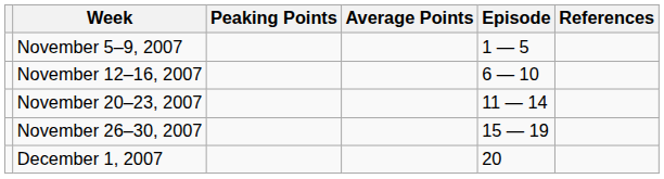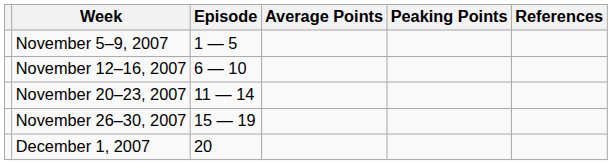 <table class="wikitable">
 <tr>
 <th></th>
 <th>Week</th>
+<th>Episode</th>
+<th>Average Points</th>
 <th>Peaking Points</th>
-<th>Average Points</th>
-<th>Episode</th>
 <th>References</th>
 </tr>
 <tr>
 <td></td>
 <td>November 5–9, 2007</td>
+<td>1 — 5</td>
 <td></td>
 <td></td>
-<td>1 — 5</td>
 <td></td>
 </tr>
 <tr>
 <td></td>
 <td>November 12–16, 2007</td>
+<td>6 — 10</td>
 <td></td>
 <td></td>
-<td>6 — 10</td>
 <td></td>
 </tr>
 <tr>
 <td></td>
 <td>November 20–23, 2007</td>
+<td>11 — 14</td>
 <td></td>
 <td></td>
-<td>11 — 14</td>
 <td></td>
 </tr>
 <tr>
 <td></td>
 <td>November 26–30, 2007</td>
+<td>15 — 19</td>
 <td></td>
 <td></td>
-<td>15 — 19</td>
 <td></td>
 </tr>
 <tr>
 <td></td>
 <td>December 1, 2007</td>
+<td>20</td>
 <td></td>
 <td></td>
-<td>20</td>
 <td></td>
 </tr>
 </table>
